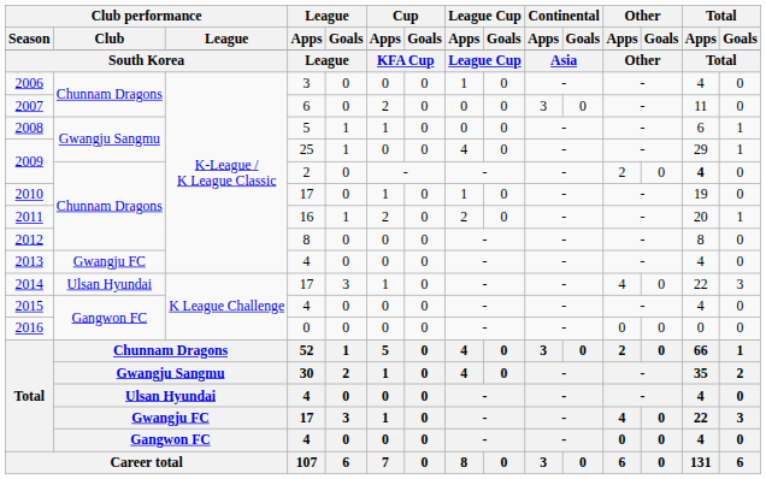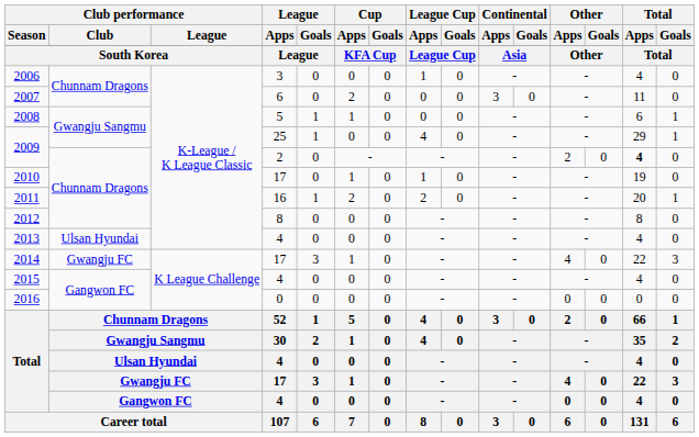 <table class="wikitable" style="text-align:center">
 <tr>
 <th colspan=3>Club performance</th>
 <th colspan=2>League</th>
 <th colspan=2>Cup</th>
 <th colspan=2>League Cup</th>
 <th colspan=2>Continental</th>
 <th colspan=2>Other</th>
 <th colspan=2>Total</th>
 </tr>
 <tr>
 <th>Season</th>
 <th>Club</th>
 <th>League</th>
 <th>Apps</th>
 <th>Goals</th>
 <th>Apps</th>
 <th>Goals</th>
 <th>Apps</th>
 <th>Goals</th>
 <th>Apps</th>
 <th>Goals</th>
 <th>Apps</th>
 <th>Goals</th>
 <th>Apps</th>
 <th>Goals</th>
 </tr>
 <tr>
 </tr>
 <tr>
 <th colspan=3>South Korea</th>
 <th colspan=2>League</th>
 <th colspan=2><a href='#'>KFA Cup</a></th>
 <th colspan=2><a href='#'>League Cup</a></th>
 <th colspan=2><a href='#'>Asia</a></th>
 <th colspan=2>Other</th>
 <th colspan=2>Total</th>
 </tr>
 <tr>
 <td><a href='#'>2006</a></td>
 <td rowspan="2"><a href='#'>Chunnam Dragons</a></td>
 <td rowspan="9"><a href='#'>K-League / <br>K League Classic</a></td>
 <td>3</td>
 <td>0</td>
 <td>0</td>
 <td>0</td>
 <td>1</td>
 <td>0</td>
 <td colspan="2">-</td>
 <td colspan="2">-</td>
 <td>4</td>
 <td>0</td>
 </tr>
 <tr>
 <td><a href='#'>2007</a></td>
 <td>6</td>
 <td>0</td>
 <td>2</td>
 <td>0</td>
 <td>0</td>
 <td>0</td>
 <td>3</td>
 <td>0</td>
 <td colspan="2">-</td>
 <td>11</td>
 <td>0</td>
 </tr>
 <tr>
 <td><a href='#'>2008</a></td>
 <td rowspan="2"><a href='#'>Gwangju Sangmu</a></td>
 <td>5</td>
 <td>1</td>
 <td>1</td>
 <td>0</td>
 <td>0</td>
 <td>0</td>
 <td colspan="2">-</td>
 <td colspan="2">-</td>
 <td>6</td>
 <td>1</td>
 </tr>
 <tr>
 <td rowspan=2><a href='#'>2009</a></td>
 <td>25</td>
 <td>1</td>
 <td>0</td>
 <td>0</td>
 <td>4</td>
 <td>0</td>
 <td colspan="2">-</td>
 <td colspan="2">-</td>
 <td>29</td>
 <td>1</td>
 </tr>
 <tr>
 <td rowspan="4"><a href='#'>Chunnam Dragons</a></td>
 <td>2</td>
 <td>0</td>
 <td colspan="2">-</td>
 <td colspan="2">-</td>
 <td colspan="2">-</td>
 <td>2</td>
 <td>0</td>
 <td><strong>4</strong></td>
 <td>0</td>
 </tr>
 <tr>
 <td><a href='#'>2010</a></td>
 <td>17</td>
 <td>0</td>
 <td>1</td>
 <td>0</td>
 <td>1</td>
 <td>0</td>
 <td colspan="2">-</td>
 <td colspan="2">-</td>
 <td>19</td>
 <td>0</td>
 </tr>
 <tr>
 <td><a href='#'>2011</a></td>
 <td>16</td>
 <td>1</td>
 <td>2</td>
 <td>0</td>
 <td>2</td>
 <td>0</td>
 <td colspan="2">-</td>
 <td colspan="2">-</td>
 <td>20</td>
 <td>1</td>
 </tr>
 <tr>
 <td><a href='#'>2012</a></td>
 <td>8</td>
 <td>0</td>
 <td>0</td>
 <td>0</td>
 <td colspan="2">-</td>
 <td colspan="2">-</td>
 <td colspan="2">-</td>
 <td>8</td>
 <td>0</td>
 </tr>
 <tr>
 <td><a href='#'>2013</a></td>
-<td><a href='#'>Gwangju FC</a></td>
+<td><a href='#'>Ulsan Hyundai</a></td>
 <td>4</td>
 <td>0</td>
 <td>0</td>
 <td>0</td>
 <td colspan="2">-</td>
 <td colspan="2">-</td>
 <td colspan="2">-</td>
 <td>4</td>
 <td>0</td>
 </tr>
 <tr>
 <td><a href='#'>2014</a></td>
-<td><a href='#'>Ulsan Hyundai</a></td>
+<td><a href='#'>Gwangju FC</a></td>
 <td rowspan="3"><a href='#'>K League Challenge</a></td>
 <td>17</td>
 <td>3</td>
 <td>1</td>
 <td>0</td>
 <td colspan="2">-</td>
 <td colspan="2">-</td>
 <td>4</td>
 <td>0</td>
 <td>22</td>
 <td>3</td>
 </tr>
 <tr>
 <td><a href='#'>2015</a></td>
 <td rowspan="2"><a href='#'>Gangwon FC</a></td>
 <td>4</td>
 <td>0</td>
 <td>0</td>
 <td>0</td>
 <td colspan="2">-</td>
 <td colspan="2">-</td>
 <td colspan="2">-</td>
 <td>4</td>
 <td>0</td>
 </tr>
 <tr>
 <td><a href='#'>2016</a></td>
 <td>0</td>
 <td>0</td>
 <td>0</td>
 <td>0</td>
 <td colspan="2">-</td>
 <td colspan="2">-</td>
 <td>0</td>
 <td>0</td>
 <td>0</td>
 <td>0</td>
 </tr>
 <tr>
 <th rowspan=5>Total</th>
 <th colspan=2><a href='#'>Chunnam Dragons</a></th>
 <th>52</th>
 <th>1</th>
 <th>5</th>
 <th>0</th>
 <th>4</th>
 <th>0</th>
 <th>3</th>
 <th>0</th>
 <th>2</th>
 <th>0</th>
 <th>66</th>
 <th>1</th>
 </tr>
 <tr>
 <th colspan=2><a href='#'>Gwangju Sangmu</a></th>
 <th>30</th>
 <th>2</th>
 <th>1</th>
 <th>0</th>
 <th>4</th>
 <th>0</th>
 <th colspan="2">-</th>
 <th colspan="2">-</th>
 <th>35</th>
 <th>2</th>
 </tr>
 <tr>
 <th colspan=2><a href='#'>Ulsan Hyundai</a></th>
 <th>4</th>
 <th>0</th>
 <th>0</th>
 <th>0</th>
 <th colspan="2">-</th>
 <th colspan="2">-</th>
 <th colspan="2">-</th>
 <th>4</th>
 <th>0</th>
 </tr>
 <tr>
 <th colspan=2><a href='#'>Gwangju FC</a></th>
 <th>17</th>
 <th>3</th>
 <th>1</th>
 <th>0</th>
 <th colspan="2">-</th>
 <th colspan="2">-</th>
 <th>4</th>
 <th>0</th>
 <th>22</th>
 <th>3</th>
 </tr>
 <tr>
 <th colspan=2><a href='#'>Gangwon FC</a></th>
 <th>4</th>
 <th>0</th>
 <th>0</th>
 <th>0</th>
 <th colspan="2">-</th>
 <th colspan="2">-</th>
 <th>0</th>
 <th>0</th>
 <th>4</th>
 <th>0</th>
 </tr>
 <tr>
 <th colspan=3>Career total</th>
 <th>107</th>
 <th>6</th>
 <th>7</th>
 <th>0</th>
 <th>8</th>
 <th>0</th>
 <th>3</th>
 <th>0</th>
 <th>6</th>
 <th>0</th>
 <th>131</th>
 <th>6</th>
 </tr>
 </table>
